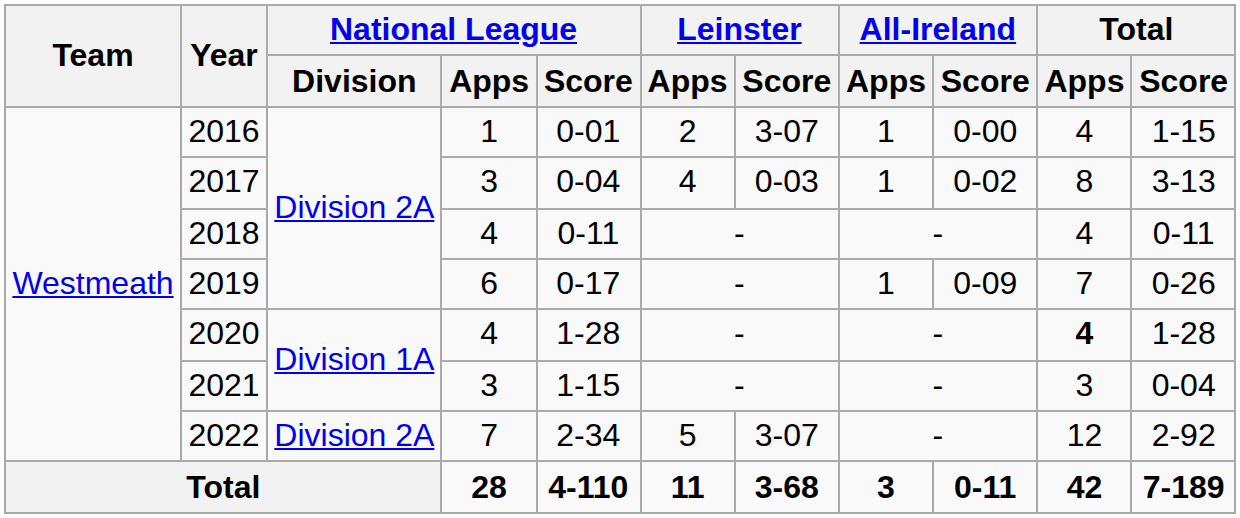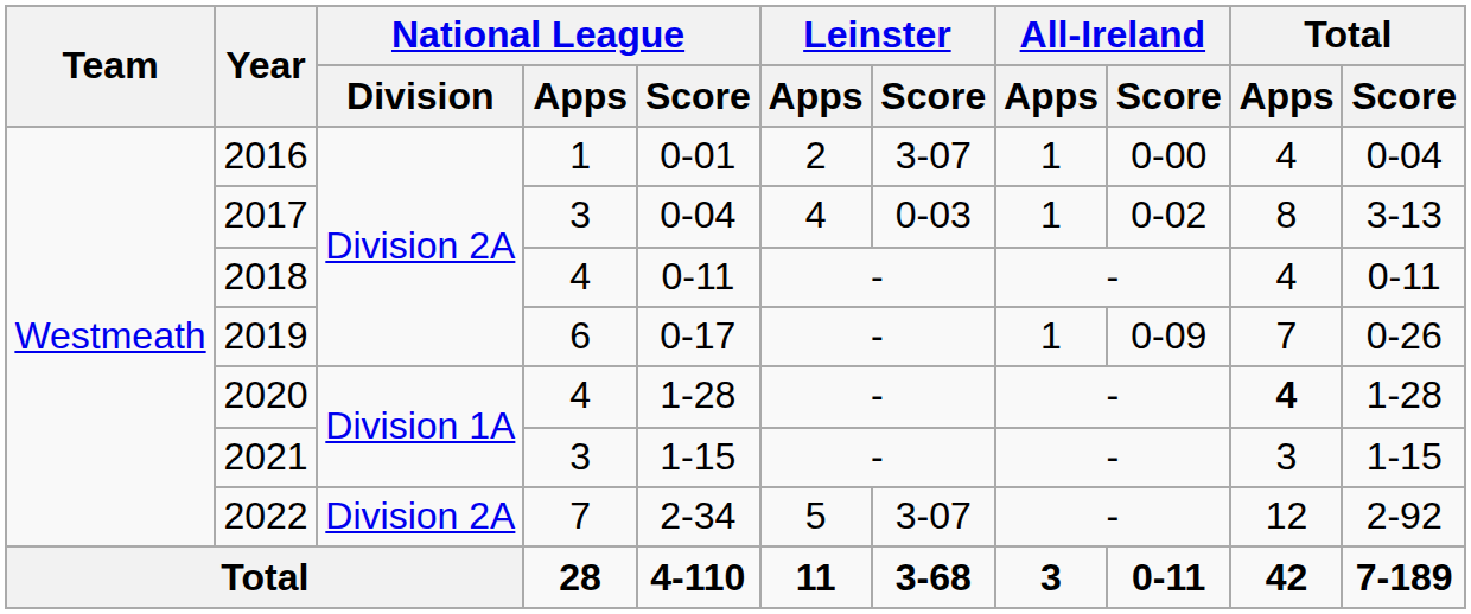 <table class="wikitable" style="text-align:center">
 <tr>
 <th rowspan="2">Team</th>
 <th rowspan="2">Year</th>
 <th colspan="3"><a href='#'>National League</a></th>
 <th colspan="2"><a href='#'>Leinster</a></th>
 <th colspan="2"><a href='#'>All-Ireland</a></th>
 <th colspan="2">Total</th>
 </tr>
 <tr>
 <th>Division</th>
 <th>Apps</th>
 <th>Score</th>
 <th>Apps</th>
 <th>Score</th>
 <th>Apps</th>
 <th>Score</th>
 <th>Apps</th>
 <th>Score</th>
 </tr>
 <tr>
 <td rowspan="7"><a href='#'>Westmeath</a></td>
 <td>2016</td>
 <td rowspan="4"><a href='#'>Division 2A</a></td>
 <td>1</td>
 <td>0-01</td>
 <td>2</td>
 <td>3-07</td>
 <td>1</td>
 <td>0-00</td>
 <td>4</td>
-<td>1-15</td>
+<td>0-04</td>
 </tr>
 <tr>
 <td>2017</td>
 <td>3</td>
 <td>0-04</td>
 <td>4</td>
 <td>0-03</td>
 <td>1</td>
 <td>0-02</td>
 <td>8</td>
 <td>3-13</td>
 </tr>
 <tr>
 <td>2018</td>
 <td>4</td>
 <td>0-11</td>
 <td colspan="2">-</td>
 <td colspan="2">-</td>
 <td>4</td>
 <td>0-11</td>
 </tr>
 <tr>
 <td>2019</td>
 <td>6</td>
 <td>0-17</td>
 <td colspan="2">-</td>
 <td>1</td>
 <td>0-09</td>
 <td>7</td>
 <td>0-26</td>
 </tr>
 <tr>
 <td>2020</td>
 <td rowspan="2"><a href='#'>Division 1A</a></td>
 <td>4</td>
 <td>1-28</td>
 <td colspan="2">-</td>
 <td colspan="2">-</td>
 <td><strong>4</strong></td>
 <td>1-28</td>
 </tr>
 <tr>
 <td>2021</td>
 <td>3</td>
 <td>1-15</td>
 <td colspan="2">-</td>
 <td colspan="2">-</td>
 <td>3</td>
-<td>0-04</td>
+<td>1-15</td>
 </tr>
 <tr>
 <td>2022</td>
 <td><a href='#'>Division 2A</a></td>
 <td>7</td>
 <td>2-34</td>
 <td>5</td>
 <td>3-07</td>
 <td colspan="2">-</td>
 <td>12</td>
 <td>2-92</td>
 </tr>
 <tr>
 <th colspan="3">Total</th>
 <td><strong>28</strong></td>
 <td><strong>4-110</strong></td>
 <td><strong>11</strong></td>
 <td><strong>3-68</strong></td>
 <td><strong>3</strong></td>
 <td><strong>0-11</strong></td>
 <td><strong>42</strong></td>
 <td><strong>7-189</strong></td>
 </tr>
 </table>
